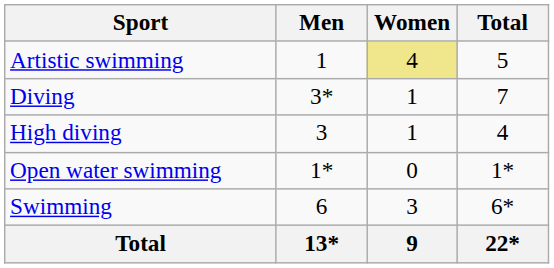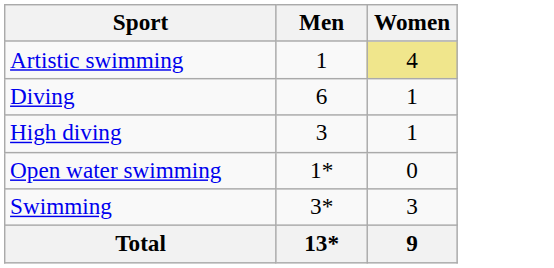 <table class="wikitable sortable" style="text-align:center;">
 <tr>
 <th width=180>Sport</th>
 <th width=55>Men</th>
 <th width=55>Women</th>
-<th width=55>Total</th>
 </tr>
 <tr>
 <td align=left><a href='#'>Artistic swimming</a></td>
 <td>1</td>
 <td style="background: khaki;">4</td>
-<td>5</td>
 </tr>
 <tr>
 <td align=left><a href='#'>Diving</a></td>
-<td>3*</td>
+<td>6</td>
 <td>1</td>
-<td>7</td>
 </tr>
 <tr>
 <td align=left><a href='#'>High diving</a></td>
 <td>3</td>
 <td>1</td>
-<td>4</td>
 </tr>
 <tr>
 <td align=left><a href='#'>Open water swimming</a></td>
 <td>1*</td>
 <td>0</td>
-<td>1*</td>
 </tr>
 <tr>
 <td align=left><a href='#'>Swimming</a></td>
-<td>6</td>
+<td>3*</td>
 <td>3</td>
-<td>6*</td>
 </tr>
 <tr>
 <th>Total</th>
 <th>13*</th>
 <th>9</th>
-<th>22*</th>
 </tr>
 </table>
